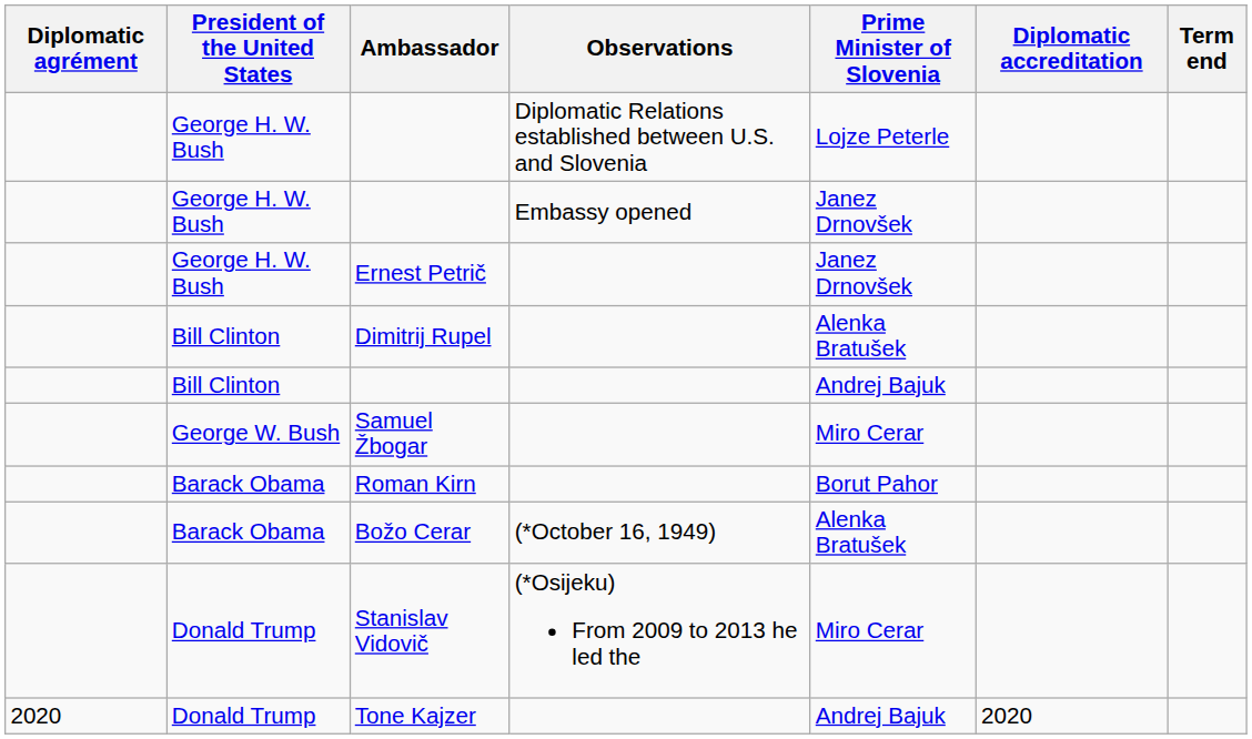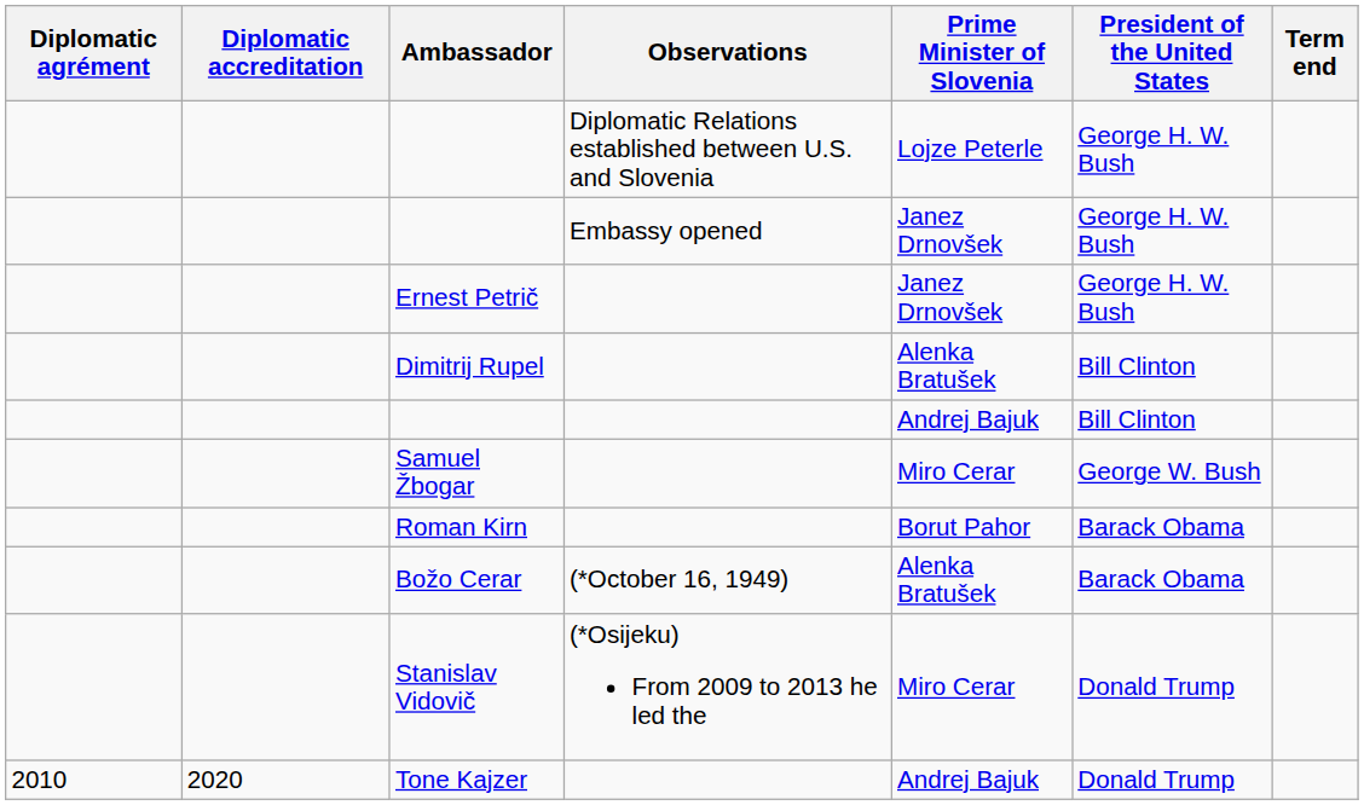 <table class="wikitable sortable">
 <tr>
 <th>Diplomatic <a href='#'>agrément</a></th>
-<th><a href='#'>President of the United States</a></th>
+<th><a href='#'>Diplomatic accreditation</a></th>
 <th>Ambassador</th>
 <th>Observations</th>
 <th><a href='#'>Prime Minister of Slovenia</a></th>
-<th><a href='#'>Diplomatic accreditation</a></th>
+<th><a href='#'>President of the United States</a></th>
 <th>Term end</th>
 </tr>
 <tr>
 <td></td>
-<td><a href='#'>George H. W. Bush</a></td>
+<td></td>
 <td></td>
 <td>Diplomatic Relations established between U.S. and Slovenia</td>
 <td><a href='#'>Lojze Peterle</a></td>
-<td></td>
+<td><a href='#'>George H. W. Bush</a></td>
 <td></td>
 </tr>
 <tr>
 <td></td>
-<td><a href='#'>George H. W. Bush</a></td>
+<td></td>
 <td></td>
 <td>Embassy opened</td>
 <td><a href='#'>Janez Drnovšek</a></td>
-<td></td>
+<td><a href='#'>George H. W. Bush</a></td>
 <td></td>
 </tr>
 <tr>
 <td></td>
-<td><a href='#'>George H. W. Bush</a></td>
+<td></td>
 <td><a href='#'>Ernest Petrič</a></td>
 <td></td>
 <td><a href='#'>Janez Drnovšek</a></td>
-<td></td>
+<td><a href='#'>George H. W. Bush</a></td>
 <td></td>
 </tr>
 <tr>
 <td></td>
-<td><a href='#'>Bill Clinton</a></td>
+<td></td>
 <td><a href='#'>Dimitrij Rupel</a></td>
 <td></td>
 <td><a href='#'>Alenka Bratušek</a></td>
-<td></td>
+<td><a href='#'>Bill Clinton</a></td>
 <td></td>
 </tr>
 <tr>
 <td></td>
-<td><a href='#'>Bill Clinton</a></td>
+<td></td>
 <td></td>
 <td></td>
 <td><a href='#'>Andrej Bajuk</a></td>
-<td></td>
+<td><a href='#'>Bill Clinton</a></td>
 <td></td>
 </tr>
 <tr>
 <td></td>
-<td><a href='#'>George W. Bush</a></td>
+<td></td>
 <td><a href='#'>Samuel Žbogar</a></td>
 <td></td>
 <td><a href='#'>Miro Cerar</a></td>
-<td></td>
+<td><a href='#'>George W. Bush</a></td>
 <td></td>
 </tr>
 <tr>
 <td></td>
-<td><a href='#'>Barack Obama</a></td>
+<td></td>
 <td><a href='#'>Roman Kirn</a></td>
 <td></td>
 <td><a href='#'>Borut Pahor</a></td>
-<td></td>
+<td><a href='#'>Barack Obama</a></td>
 <td></td>
 </tr>
 <tr>
 <td></td>
-<td><a href='#'>Barack Obama</a></td>
+<td></td>
 <td><a href='#'>Božo Cerar</a></td>
 <td>(*October 16, 1949)</td>
 <td><a href='#'>Alenka Bratušek</a></td>
-<td></td>
+<td><a href='#'>Barack Obama</a></td>
 <td></td>
 </tr>
 <tr>
 <td></td>
-<td><a href='#'>Donald Trump</a></td>
+<td></td>
 <td><a href='#'>Stanislav Vidovič</a></td>
 <td>(*Osijeku)<br><ul><li>From 2009 to 2013 he led the </li></ul></td>
 <td><a href='#'>Miro Cerar</a></td>
-<td></td>
+<td><a href='#'>Donald Trump</a></td>
 <td></td>
 </tr>
 <tr>
+<td>2010</td>
 <td>2020</td>
-<td><a href='#'>Donald Trump</a></td>
 <td><a href='#'>Tone Kajzer</a></td>
 <td></td>
 <td><a href='#'>Andrej Bajuk</a></td>
-<td>2020</td>
+<td><a href='#'>Donald Trump</a></td>
 <td></td>
 </tr>
 </table>
